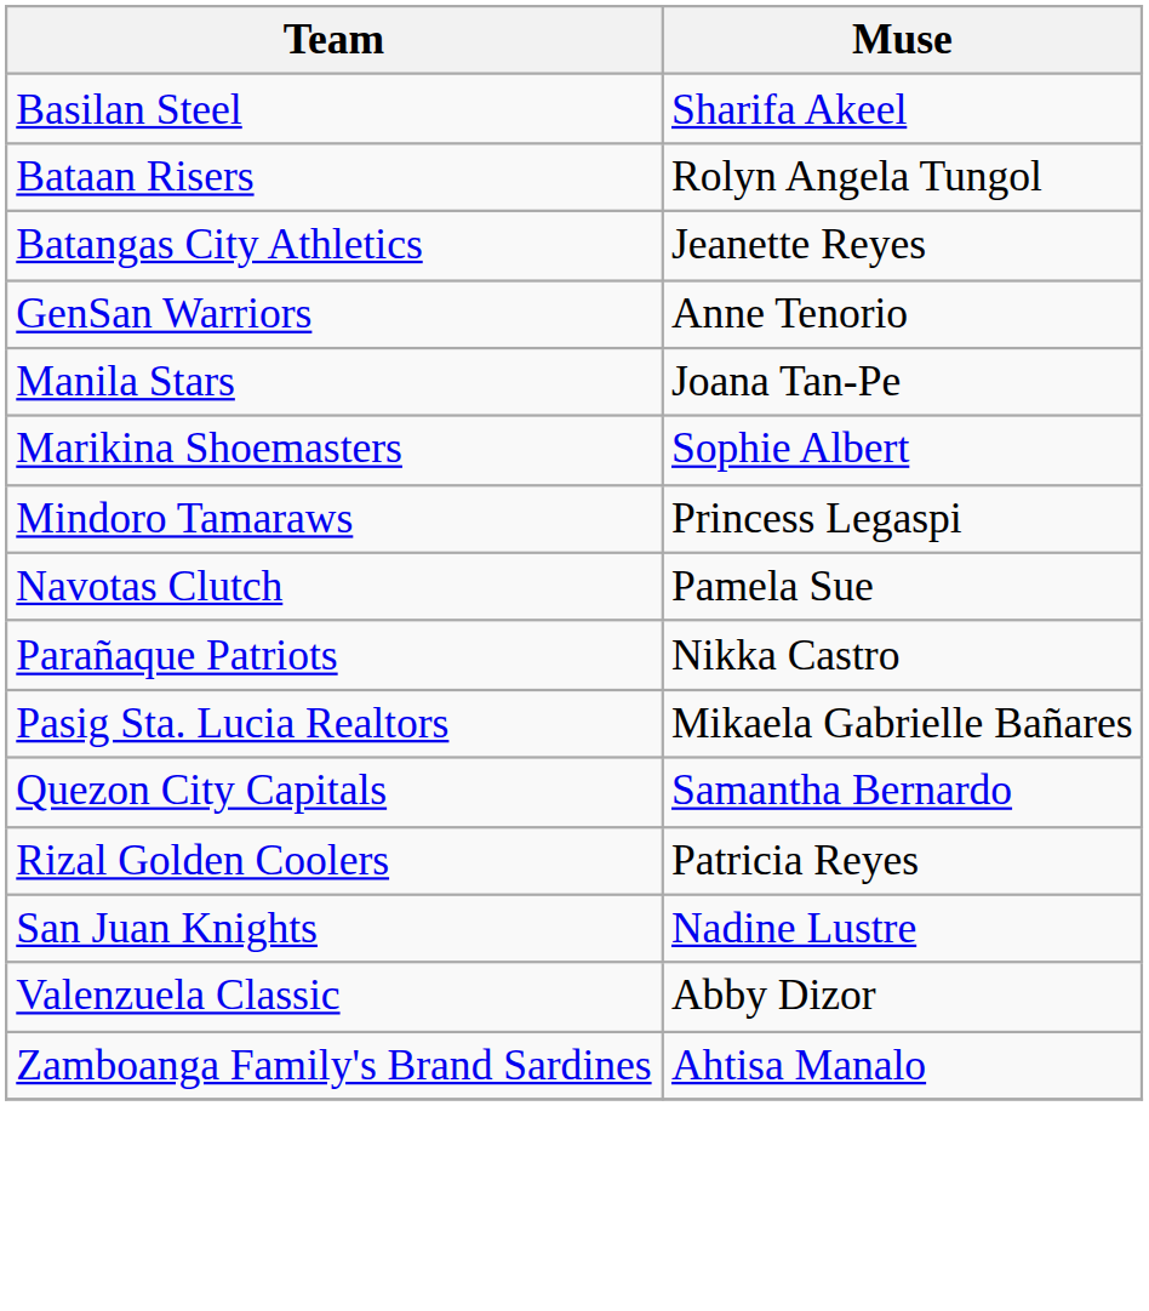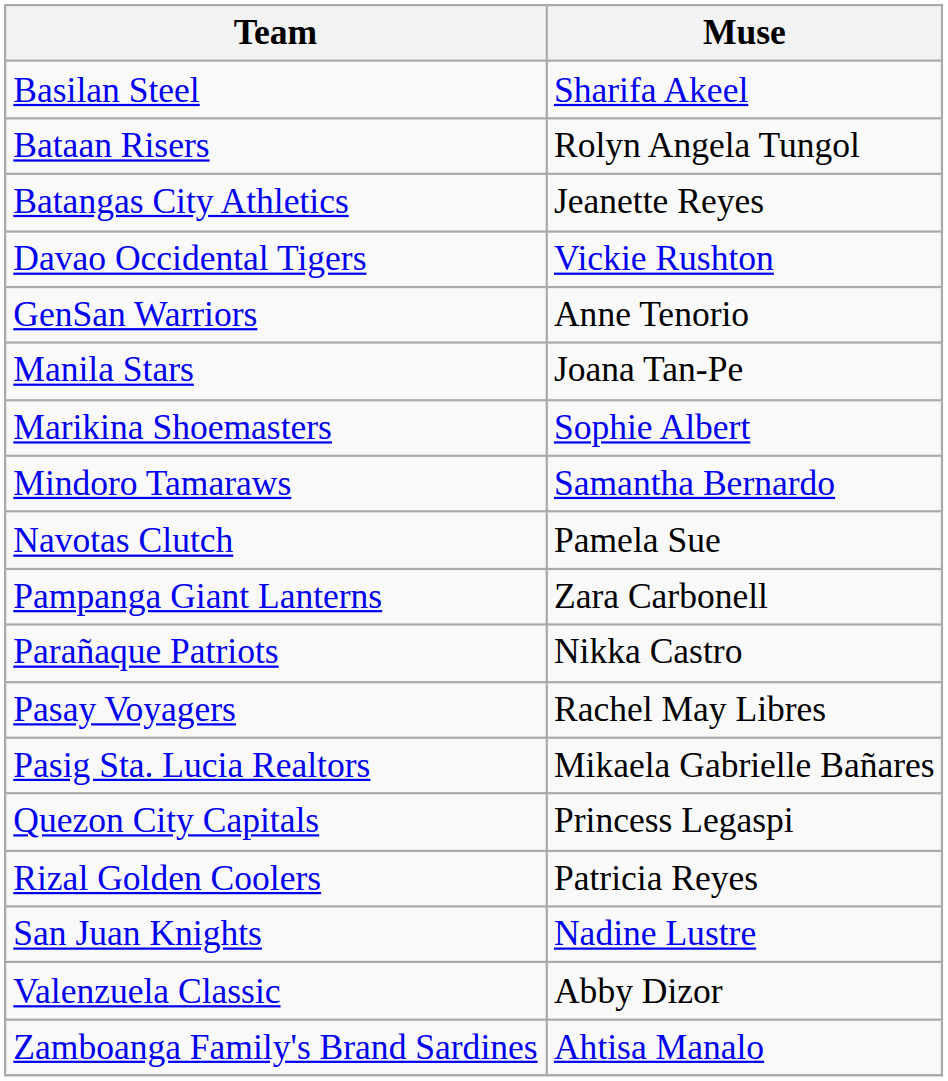 <table class="wikitable sortable">
 <tr>
 <th>Team</th>
 <th>Muse</th>
 </tr>
 <tr>
 <td><a href='#'>Basilan Steel</a></td>
 <td><a href='#'>Sharifa Akeel</a></td>
 </tr>
 <tr>
 <td><a href='#'>Bataan Risers</a></td>
 <td>Rolyn Angela Tungol</td>
 </tr>
 <tr>
 <td><a href='#'>Batangas City Athletics</a></td>
 <td>Jeanette Reyes</td>
 </tr>
 <tr>
+<td><a href='#'>Davao Occidental Tigers</a></td>
+<td><a href='#'>Vickie Rushton</a></td>
+</tr>
+<tr>
 <td><a href='#'>GenSan Warriors</a></td>
 <td>Anne Tenorio</td>
 </tr>
 <tr>
 <td><a href='#'>Manila Stars</a></td>
 <td>Joana Tan-Pe</td>
 </tr>
 <tr>
 <td><a href='#'>Marikina Shoemasters</a></td>
 <td><a href='#'>Sophie Albert</a></td>
 </tr>
 <tr>
 <td><a href='#'>Mindoro Tamaraws</a></td>
-<td>Princess Legaspi</td>
+<td><a href='#'>Samantha Bernardo</a></td>
 </tr>
 <tr>
 <td><a href='#'>Navotas Clutch</a></td>
 <td>Pamela Sue</td>
 </tr>
 <tr>
+<td><a href='#'>Pampanga Giant Lanterns</a></td>
+<td>Zara Carbonell</td>
+</tr>
+<tr>
 <td><a href='#'>Parañaque Patriots</a></td>
 <td>Nikka Castro</td>
+</tr>
+<tr>
+<td><a href='#'>Pasay Voyagers</a></td>
+<td>Rachel May Libres</td>
 </tr>
 <tr>
 <td><a href='#'>Pasig Sta. Lucia Realtors</a></td>
 <td>Mikaela Gabrielle Bañares</td>
 </tr>
 <tr>
 <td><a href='#'>Quezon City Capitals</a></td>
-<td><a href='#'>Samantha Bernardo</a></td>
+<td>Princess Legaspi</td>
 </tr>
 <tr>
 <td><a href='#'>Rizal Golden Coolers</a></td>
 <td>Patricia Reyes</td>
 </tr>
 <tr>
 <td><a href='#'>San Juan Knights</a></td>
 <td><a href='#'>Nadine Lustre</a></td>
 </tr>
 <tr>
 <td><a href='#'>Valenzuela Classic</a></td>
 <td>Abby Dizor</td>
 </tr>
 <tr>
 <td><a href='#'>Zamboanga Family's Brand Sardines</a></td>
 <td><a href='#'>Ahtisa Manalo</a></td>
 </tr>
 <tr>
 </tr>
 </table>
